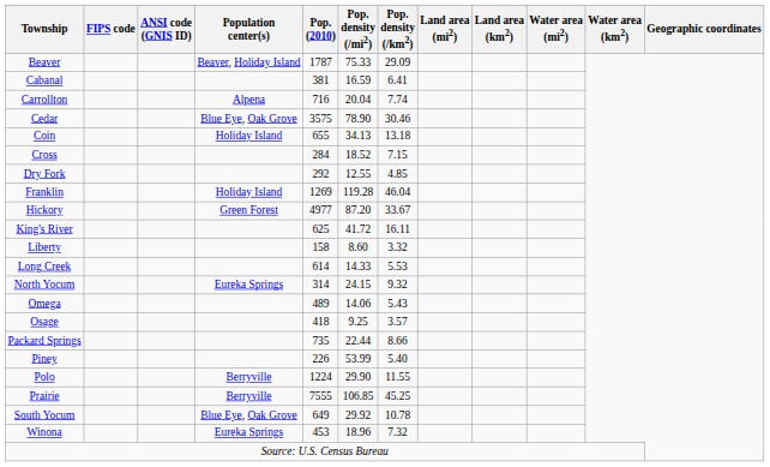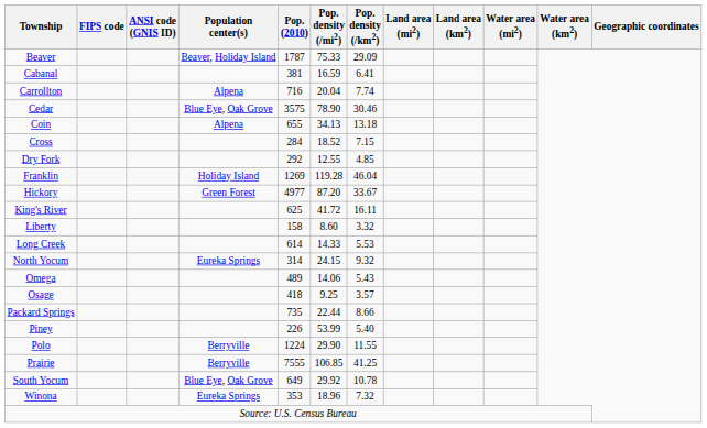 <table class="wikitable sortable" style="text-align:center; font-size:90%;">
 <tr style="background:#ccf;">
 <th>Township</th>
 <th><a href='#'>FIPS</a> code</th>
 <th><a href='#'>ANSI</a> code<br>(<a href='#'>GNIS</a> ID)</th>
 <th>Population<br>center(s)</th>
 <th>Pop.<br>(<a href='#'>2010</a>)</th>
 <th>Pop.<br>density<br>(/mi<sup>2</sup>)</th>
 <th>Pop.<br>density<br>(/km<sup>2</sup>)</th>
 <th>Land area<br>(mi<sup>2</sup>)</th>
 <th>Land area<br>(km<sup>2</sup>)</th>
 <th>Water area<br>(mi<sup>2</sup>)</th>
 <th>Water area<br>(km<sup>2</sup>)</th>
 <th>Geographic coordinates</th>
 </tr>
 <tr>
 <td><a href='#'>Beaver</a></td>
 <td></td>
 <td></td>
 <td><a href='#'>Beaver</a>, <a href='#'>Holiday Island</a></td>
 <td>1787</td>
 <td>75.33</td>
 <td>29.09</td>
 <td></td>
 <td></td>
 <td></td>
 </tr>
 <tr>
 <td><a href='#'>Cabanal</a></td>
 <td></td>
 <td></td>
 <td></td>
 <td>381</td>
 <td>16.59</td>
 <td>6.41</td>
 <td></td>
 <td></td>
 <td></td>
 </tr>
 <tr>
 <td><a href='#'>Carrollton</a></td>
 <td></td>
 <td></td>
 <td><a href='#'>Alpena</a></td>
 <td>716</td>
 <td>20.04</td>
 <td>7.74</td>
 <td></td>
 <td></td>
 <td></td>
 </tr>
 <tr>
 <td><a href='#'>Cedar</a></td>
 <td></td>
 <td></td>
 <td><a href='#'>Blue Eye</a>, <a href='#'>Oak Grove</a></td>
 <td>3575</td>
 <td>78.90</td>
 <td>30.46</td>
 <td></td>
 <td></td>
 <td></td>
 </tr>
 <tr>
 <td><a href='#'>Coin</a></td>
 <td></td>
 <td></td>
-<td><a href='#'>Holiday Island</a></td>
+<td><a href='#'>Alpena</a></td>
 <td>655</td>
 <td>34.13</td>
 <td>13.18</td>
 <td></td>
 <td></td>
 <td></td>
 </tr>
 <tr>
 <td><a href='#'>Cross</a></td>
 <td></td>
 <td></td>
 <td></td>
 <td>284</td>
 <td>18.52</td>
 <td>7.15</td>
 <td></td>
 <td></td>
 <td></td>
 </tr>
 <tr>
 <td><a href='#'>Dry Fork</a></td>
 <td></td>
 <td></td>
 <td></td>
 <td>292</td>
 <td>12.55</td>
 <td>4.85</td>
 <td></td>
 <td></td>
 <td></td>
 </tr>
 <tr>
 <td><a href='#'>Franklin</a></td>
 <td></td>
 <td></td>
 <td><a href='#'>Holiday Island</a></td>
 <td>1269</td>
 <td>119.28</td>
 <td>46.04</td>
 <td></td>
 <td></td>
 <td></td>
 </tr>
 <tr>
 <td><a href='#'>Hickory</a></td>
 <td></td>
 <td></td>
 <td><a href='#'>Green Forest</a></td>
 <td>4977</td>
 <td>87.20</td>
 <td>33.67</td>
 <td></td>
 <td></td>
 <td></td>
 </tr>
 <tr>
 <td><a href='#'>King's River</a></td>
 <td></td>
 <td></td>
 <td></td>
 <td>625</td>
 <td>41.72</td>
 <td>16.11</td>
 <td></td>
 <td></td>
 <td></td>
 </tr>
 <tr>
 <td><a href='#'>Liberty</a></td>
 <td></td>
 <td></td>
 <td></td>
 <td>158</td>
 <td>8.60</td>
 <td>3.32</td>
 <td></td>
 <td></td>
 <td></td>
 </tr>
 <tr>
 <td><a href='#'>Long Creek</a></td>
 <td></td>
 <td></td>
 <td></td>
 <td>614</td>
 <td>14.33</td>
 <td>5.53</td>
 <td></td>
 <td></td>
 <td></td>
 </tr>
 <tr>
 <td><a href='#'>North Yocum</a></td>
 <td></td>
 <td></td>
 <td><a href='#'>Eureka Springs</a></td>
 <td>314</td>
 <td>24.15</td>
 <td>9.32</td>
 <td></td>
 <td></td>
 <td></td>
 </tr>
 <tr>
 <td><a href='#'>Omega</a></td>
 <td></td>
 <td></td>
 <td></td>
 <td>489</td>
 <td>14.06</td>
 <td>5.43</td>
 <td></td>
 <td></td>
 <td></td>
 </tr>
 <tr>
 <td><a href='#'>Osage</a></td>
 <td></td>
 <td></td>
 <td></td>
 <td>418</td>
 <td>9.25</td>
 <td>3.57</td>
 <td></td>
 <td></td>
 <td></td>
 </tr>
 <tr>
 <td><a href='#'>Packard Springs</a></td>
 <td></td>
 <td></td>
 <td></td>
 <td>735</td>
 <td>22.44</td>
 <td>8.66</td>
 <td></td>
 <td></td>
 <td></td>
 </tr>
 <tr>
 <td><a href='#'>Piney</a></td>
 <td></td>
 <td></td>
 <td></td>
 <td>226</td>
 <td>53.99</td>
 <td>5.40</td>
 <td></td>
 <td></td>
 <td></td>
 </tr>
 <tr>
 <td><a href='#'>Polo</a></td>
 <td></td>
 <td></td>
 <td><a href='#'>Berryville</a></td>
 <td>1224</td>
 <td>29.90</td>
 <td>11.55</td>
 <td></td>
 <td></td>
 <td></td>
 </tr>
 <tr>
 <td><a href='#'>Prairie</a></td>
 <td></td>
 <td></td>
 <td><a href='#'>Berryville</a></td>
 <td>7555</td>
 <td>106.85</td>
-<td>45.25</td>
+<td>41.25</td>
 <td></td>
 <td></td>
 <td></td>
 </tr>
 <tr>
 <td><a href='#'>South Yocum</a></td>
 <td></td>
 <td></td>
 <td><a href='#'>Blue Eye</a>, <a href='#'>Oak Grove</a></td>
 <td>649</td>
 <td>29.92</td>
 <td>10.78</td>
 <td></td>
 <td></td>
 <td></td>
 </tr>
 <tr>
 <td><a href='#'>Winona</a></td>
 <td></td>
 <td></td>
 <td><a href='#'>Eureka Springs</a></td>
-<td>453</td>
+<td>353</td>
 <td>18.96</td>
 <td>7.32</td>
 <td></td>
 <td></td>
 <td></td>
 </tr>
 <tr>
 <td colspan=11><em>Source: U.S. Census Bureau</em></td>
 </tr>
 </table>
